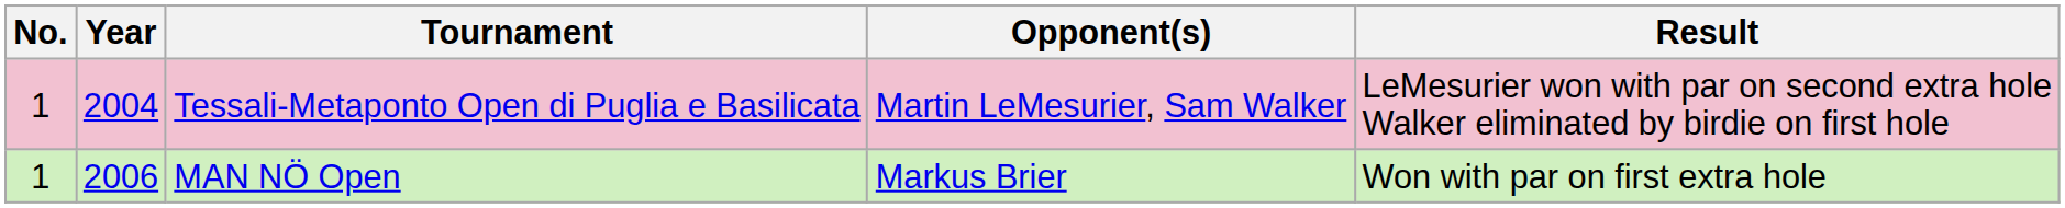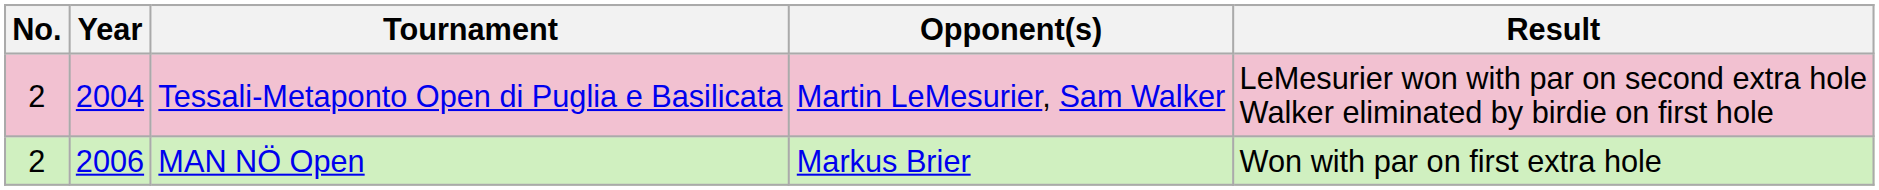 <table class="wikitable" style="font-size:95%;">
 <tr>
 <th>No.</th>
 <th>Year</th>
 <th>Tournament</th>
 <th>Opponent(s)</th>
 <th>Result</th>
 </tr>
 <tr style="background:#F2C1D1;">
-<td align=center>1</td>
+<td align=center>2</td>
 <td><a href='#'>2004</a></td>
 <td><a href='#'>Tessali-Metaponto Open di Puglia e Basilicata</a></td>
 <td> <a href='#'>Martin LeMesurier</a>,  <a href='#'>Sam Walker</a></td>
 <td>LeMesurier won with par on second extra hole<br>Walker eliminated by birdie on first hole</td>
 </tr>
 <tr style="background:#D0F0C0;">
-<td align=center>1</td>
+<td align=center>2</td>
 <td><a href='#'>2006</a></td>
 <td><a href='#'>MAN NÖ Open</a></td>
 <td> <a href='#'>Markus Brier</a></td>
 <td>Won with par on first extra hole</td>
 </tr>
 </table>
